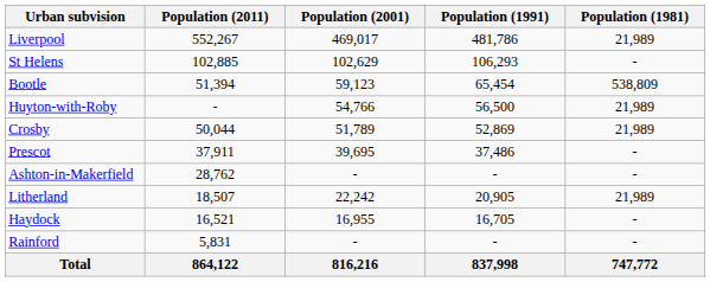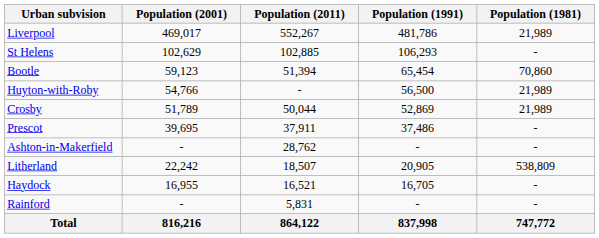 <table class="wikitable sortable">
 <tr>
 <th width="150">Urban subvision</th>
+<th width="150" data-sort-type="number">Population <strong>(2001)</strong></th>
 <th width="150" data-sort-type="number">Population <strong>(2011)</strong></th>
-<th width="150" data-sort-type="number">Population <strong>(2001)</strong></th>
 <th width="150" data-sort-type="number">Population <strong>(1991)</strong></th>
 <th width="150" data-sort-type="number">Population <strong>(1981)</strong></th>
 </tr>
 <tr>
 <td><a href='#'>Liverpool</a></td>
+<td align="center">469,017</td>
 <td align="center">552,267</td>
-<td align="center">469,017</td>
 <td align="center">481,786</td>
 <td align="center">21,989</td>
 </tr>
 <tr>
 <td><a href='#'>St Helens</a></td>
+<td align="center">102,629</td>
 <td align="center">102,885</td>
-<td align="center">102,629</td>
 <td align="center">106,293</td>
 <td align="center">-</td>
 </tr>
 <tr>
 <td><a href='#'>Bootle</a></td>
+<td align="center">59,123</td>
 <td align="center">51,394</td>
-<td align="center">59,123</td>
 <td align="center">65,454</td>
-<td align="center">538,809</td>
+<td align="center">70,860</td>
 </tr>
 <tr>
 <td><a href='#'>Huyton-with-Roby</a></td>
+<td align="center">54,766</td>
 <td align="center">-</td>
-<td align="center">54,766</td>
 <td align="center">56,500</td>
 <td align="center">21,989</td>
 </tr>
 <tr>
 <td><a href='#'>Crosby</a></td>
+<td align="center">51,789</td>
 <td align="center">50,044</td>
-<td align="center">51,789</td>
 <td align="center">52,869</td>
 <td align="center">21,989</td>
 </tr>
 <tr>
 <td><a href='#'>Prescot</a></td>
+<td align="center">39,695</td>
 <td align="center">37,911</td>
-<td align="center">39,695</td>
 <td align="center">37,486</td>
 <td align="center">-</td>
 </tr>
 <tr>
 <td><a href='#'>Ashton-in-Makerfield</a></td>
+<td align="center">-</td>
 <td align="center">28,762</td>
-<td align="center">-</td>
 <td align="center">-</td>
 <td align="center">-</td>
 </tr>
 <tr>
 <td><a href='#'>Litherland</a></td>
+<td align="center">22,242</td>
 <td align="center">18,507</td>
-<td align="center">22,242</td>
 <td align="center">20,905</td>
-<td align="center">21,989</td>
+<td align="center">538,809</td>
 </tr>
 <tr>
 <td><a href='#'>Haydock</a></td>
+<td align="center">16,955</td>
 <td align="center">16,521</td>
-<td align="center">16,955</td>
 <td align="center">16,705</td>
 <td align="center">-</td>
 </tr>
 <tr>
 <td><a href='#'>Rainford</a></td>
+<td align="center">-</td>
 <td align="center">5,831</td>
-<td align="center">-</td>
 <td align="center">-</td>
 <td align="center">-</td>
 </tr>
 <tr>
 <th>Total</th>
+<th>816,216</th>
 <th>864,122</th>
-<th>816,216</th>
 <th>837,998</th>
 <th>747,772</th>
 </tr>
 </table>
